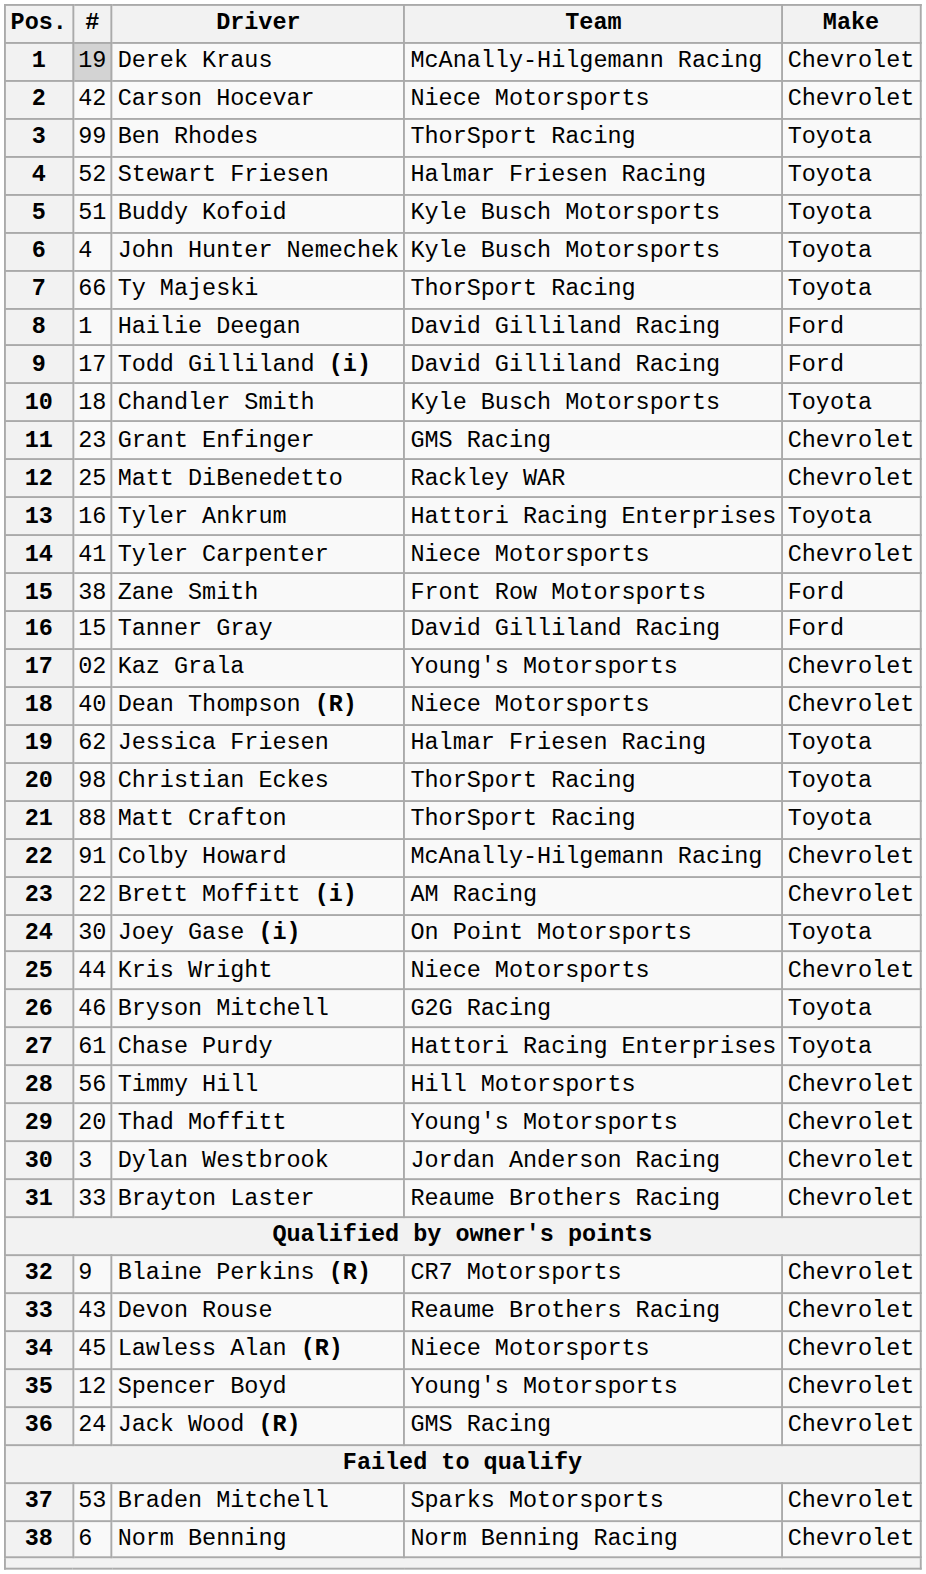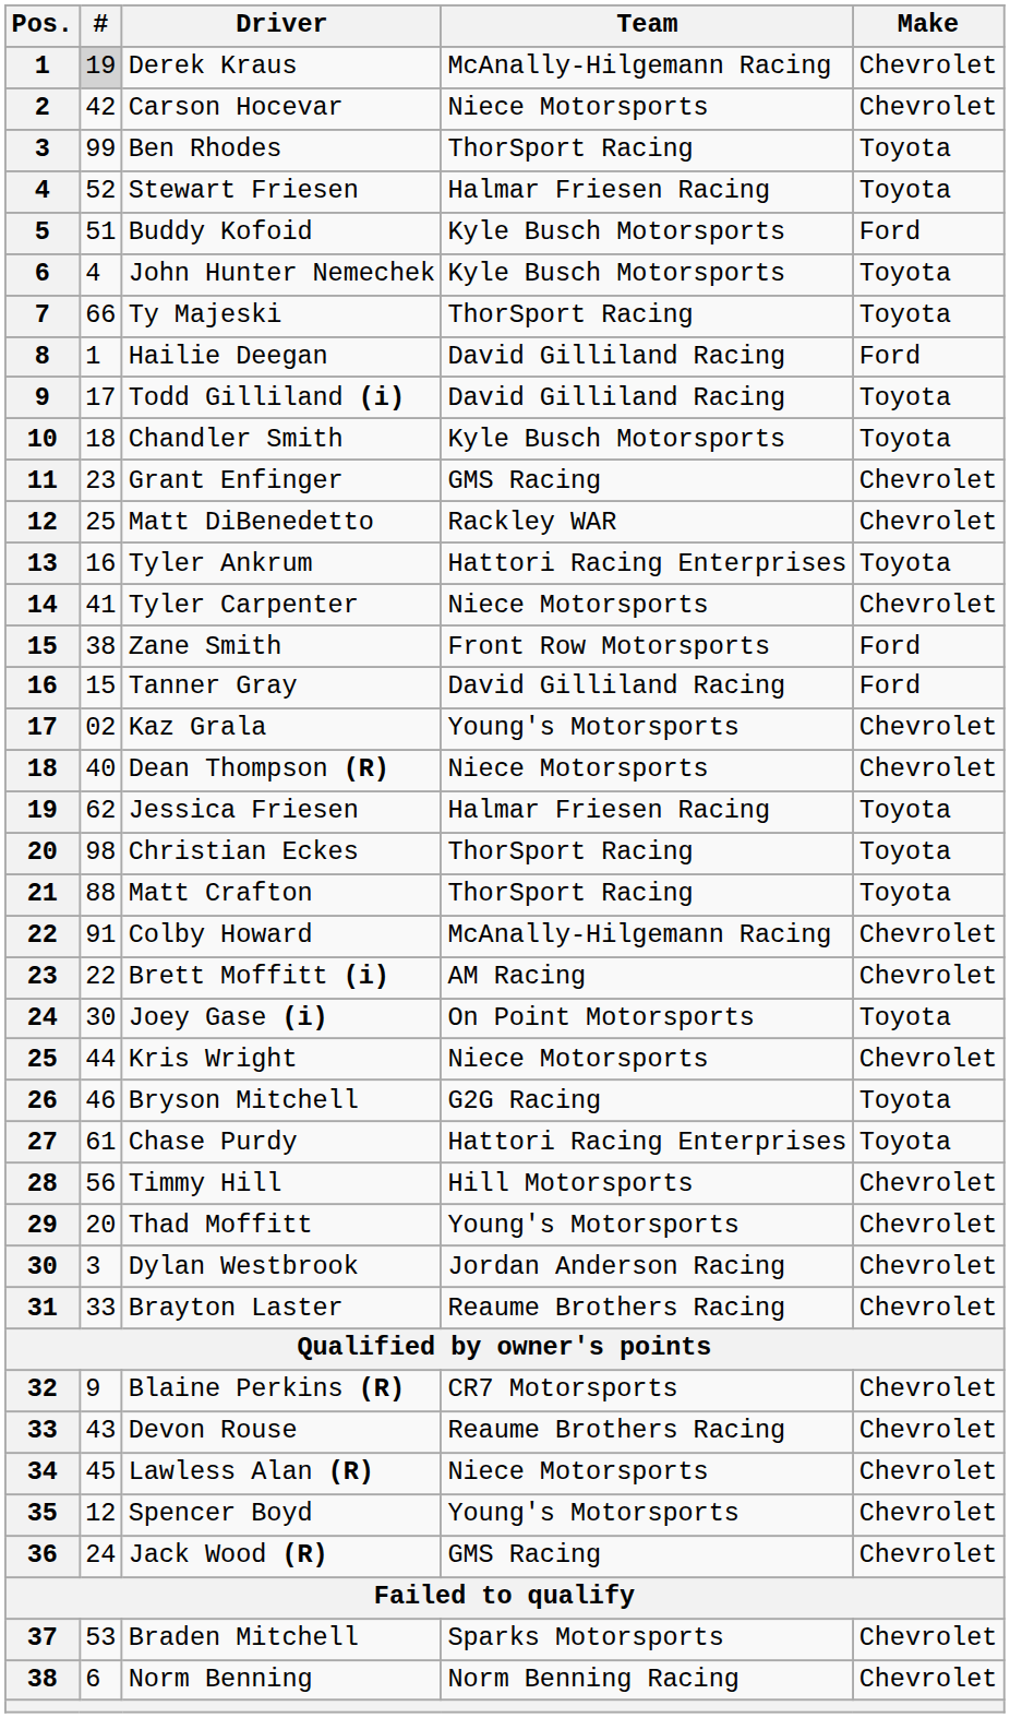 <table class="wikitable" style="font-size:95%">
 <tr>
 <th>Pos.</th>
 <th>#</th>
 <th>Driver</th>
 <th>Team</th>
 <th>Make</th>
 </tr>
 <tr>
 <th>1</th>
 <td style="background: lightgrey;">19</td>
 <td>Derek Kraus</td>
 <td>McAnally-Hilgemann Racing</td>
 <td>Chevrolet</td>
 </tr>
 <tr>
 <th>2</th>
 <td>42</td>
 <td>Carson Hocevar</td>
 <td>Niece Motorsports</td>
 <td>Chevrolet</td>
 </tr>
 <tr>
 <th>3</th>
 <td>99</td>
 <td>Ben Rhodes</td>
 <td>ThorSport Racing</td>
 <td>Toyota</td>
 </tr>
 <tr>
 <th>4</th>
 <td>52</td>
 <td>Stewart Friesen</td>
 <td>Halmar Friesen Racing</td>
 <td>Toyota</td>
 </tr>
 <tr>
 <th>5</th>
 <td>51</td>
 <td>Buddy Kofoid</td>
 <td>Kyle Busch Motorsports</td>
-<td>Toyota</td>
+<td>Ford</td>
 </tr>
 <tr>
 <th>6</th>
 <td>4</td>
 <td>John Hunter Nemechek</td>
 <td>Kyle Busch Motorsports</td>
 <td>Toyota</td>
 </tr>
 <tr>
 <th>7</th>
 <td>66</td>
 <td>Ty Majeski</td>
 <td>ThorSport Racing</td>
 <td>Toyota</td>
 </tr>
 <tr>
 <th>8</th>
 <td>1</td>
 <td>Hailie Deegan</td>
 <td>David Gilliland Racing</td>
 <td>Ford</td>
 </tr>
 <tr>
 <th>9</th>
 <td>17</td>
 <td>Todd Gilliland <strong>(i)</strong></td>
 <td>David Gilliland Racing</td>
-<td>Ford</td>
+<td>Toyota</td>
 </tr>
 <tr>
 <th>10</th>
 <td>18</td>
 <td>Chandler Smith</td>
 <td>Kyle Busch Motorsports</td>
 <td>Toyota</td>
 </tr>
 <tr>
 <th>11</th>
 <td>23</td>
 <td>Grant Enfinger</td>
 <td>GMS Racing</td>
 <td>Chevrolet</td>
 </tr>
 <tr>
 <th>12</th>
 <td>25</td>
 <td>Matt DiBenedetto</td>
 <td>Rackley WAR</td>
 <td>Chevrolet</td>
 </tr>
 <tr>
 <th>13</th>
 <td>16</td>
 <td>Tyler Ankrum</td>
 <td>Hattori Racing Enterprises</td>
 <td>Toyota</td>
 </tr>
 <tr>
 <th>14</th>
 <td>41</td>
 <td>Tyler Carpenter</td>
 <td>Niece Motorsports</td>
 <td>Chevrolet</td>
 </tr>
 <tr>
 <th>15</th>
 <td>38</td>
 <td>Zane Smith</td>
 <td>Front Row Motorsports</td>
 <td>Ford</td>
 </tr>
 <tr>
 <th>16</th>
 <td>15</td>
 <td>Tanner Gray</td>
 <td>David Gilliland Racing</td>
 <td>Ford</td>
 </tr>
 <tr>
 <th>17</th>
 <td>02</td>
 <td>Kaz Grala</td>
 <td>Young's Motorsports</td>
 <td>Chevrolet</td>
 </tr>
 <tr>
 <th>18</th>
 <td>40</td>
 <td>Dean Thompson <strong>(R)</strong></td>
 <td>Niece Motorsports</td>
 <td>Chevrolet</td>
 </tr>
 <tr>
 <th>19</th>
 <td>62</td>
 <td>Jessica Friesen</td>
 <td>Halmar Friesen Racing</td>
 <td>Toyota</td>
 </tr>
 <tr>
 <th>20</th>
 <td>98</td>
 <td>Christian Eckes</td>
 <td>ThorSport Racing</td>
 <td>Toyota</td>
 </tr>
 <tr>
 <th>21</th>
 <td>88</td>
 <td>Matt Crafton</td>
 <td>ThorSport Racing</td>
 <td>Toyota</td>
 </tr>
 <tr>
 <th>22</th>
 <td>91</td>
 <td>Colby Howard</td>
 <td>McAnally-Hilgemann Racing</td>
 <td>Chevrolet</td>
 </tr>
 <tr>
 <th>23</th>
 <td>22</td>
 <td>Brett Moffitt <strong>(i)</strong></td>
 <td>AM Racing</td>
 <td>Chevrolet</td>
 </tr>
 <tr>
 <th>24</th>
 <td>30</td>
 <td>Joey Gase <strong>(i)</strong></td>
 <td>On Point Motorsports</td>
 <td>Toyota</td>
 </tr>
 <tr>
 <th>25</th>
 <td>44</td>
 <td>Kris Wright</td>
 <td>Niece Motorsports</td>
 <td>Chevrolet</td>
 </tr>
 <tr>
 <th>26</th>
 <td>46</td>
 <td>Bryson Mitchell</td>
 <td>G2G Racing</td>
 <td>Toyota</td>
 </tr>
 <tr>
 <th>27</th>
 <td>61</td>
 <td>Chase Purdy</td>
 <td>Hattori Racing Enterprises</td>
 <td>Toyota</td>
 </tr>
 <tr>
 <th>28</th>
 <td>56</td>
 <td>Timmy Hill</td>
 <td>Hill Motorsports</td>
 <td>Chevrolet</td>
 </tr>
 <tr>
 <th>29</th>
 <td>20</td>
 <td>Thad Moffitt</td>
 <td>Young's Motorsports</td>
 <td>Chevrolet</td>
 </tr>
 <tr>
 <th>30</th>
 <td>3</td>
 <td>Dylan Westbrook</td>
 <td>Jordan Anderson Racing</td>
 <td>Chevrolet</td>
 </tr>
 <tr>
 <th>31</th>
 <td>33</td>
 <td>Brayton Laster</td>
 <td>Reaume Brothers Racing</td>
 <td>Chevrolet</td>
 </tr>
 <tr>
 <th colspan="5">Qualified by owner's points</th>
 </tr>
 <tr>
 <th>32</th>
 <td>9</td>
 <td>Blaine Perkins <strong>(R)</strong></td>
 <td>CR7 Motorsports</td>
 <td>Chevrolet</td>
 </tr>
 <tr>
 <th>33</th>
 <td>43</td>
 <td>Devon Rouse</td>
 <td>Reaume Brothers Racing</td>
 <td>Chevrolet</td>
 </tr>
 <tr>
 <th>34</th>
 <td>45</td>
 <td>Lawless Alan <strong>(R)</strong></td>
 <td>Niece Motorsports</td>
 <td>Chevrolet</td>
 </tr>
 <tr>
 <th>35</th>
 <td>12</td>
 <td>Spencer Boyd</td>
 <td>Young's Motorsports</td>
 <td>Chevrolet</td>
 </tr>
 <tr>
 <th>36</th>
 <td>24</td>
 <td>Jack Wood <strong>(R)</strong></td>
 <td>GMS Racing</td>
 <td>Chevrolet</td>
 </tr>
 <tr>
 <th colspan="5">Failed to qualify</th>
 </tr>
 <tr>
 <th>37</th>
 <td>53</td>
 <td>Braden Mitchell</td>
 <td>Sparks Motorsports</td>
 <td>Chevrolet</td>
 </tr>
 <tr>
 <th>38</th>
 <td>6</td>
 <td>Norm Benning</td>
 <td>Norm Benning Racing</td>
 <td>Chevrolet</td>
 </tr>
 <tr>
 <th colspan="5"></th>
 </tr>
 </table>
